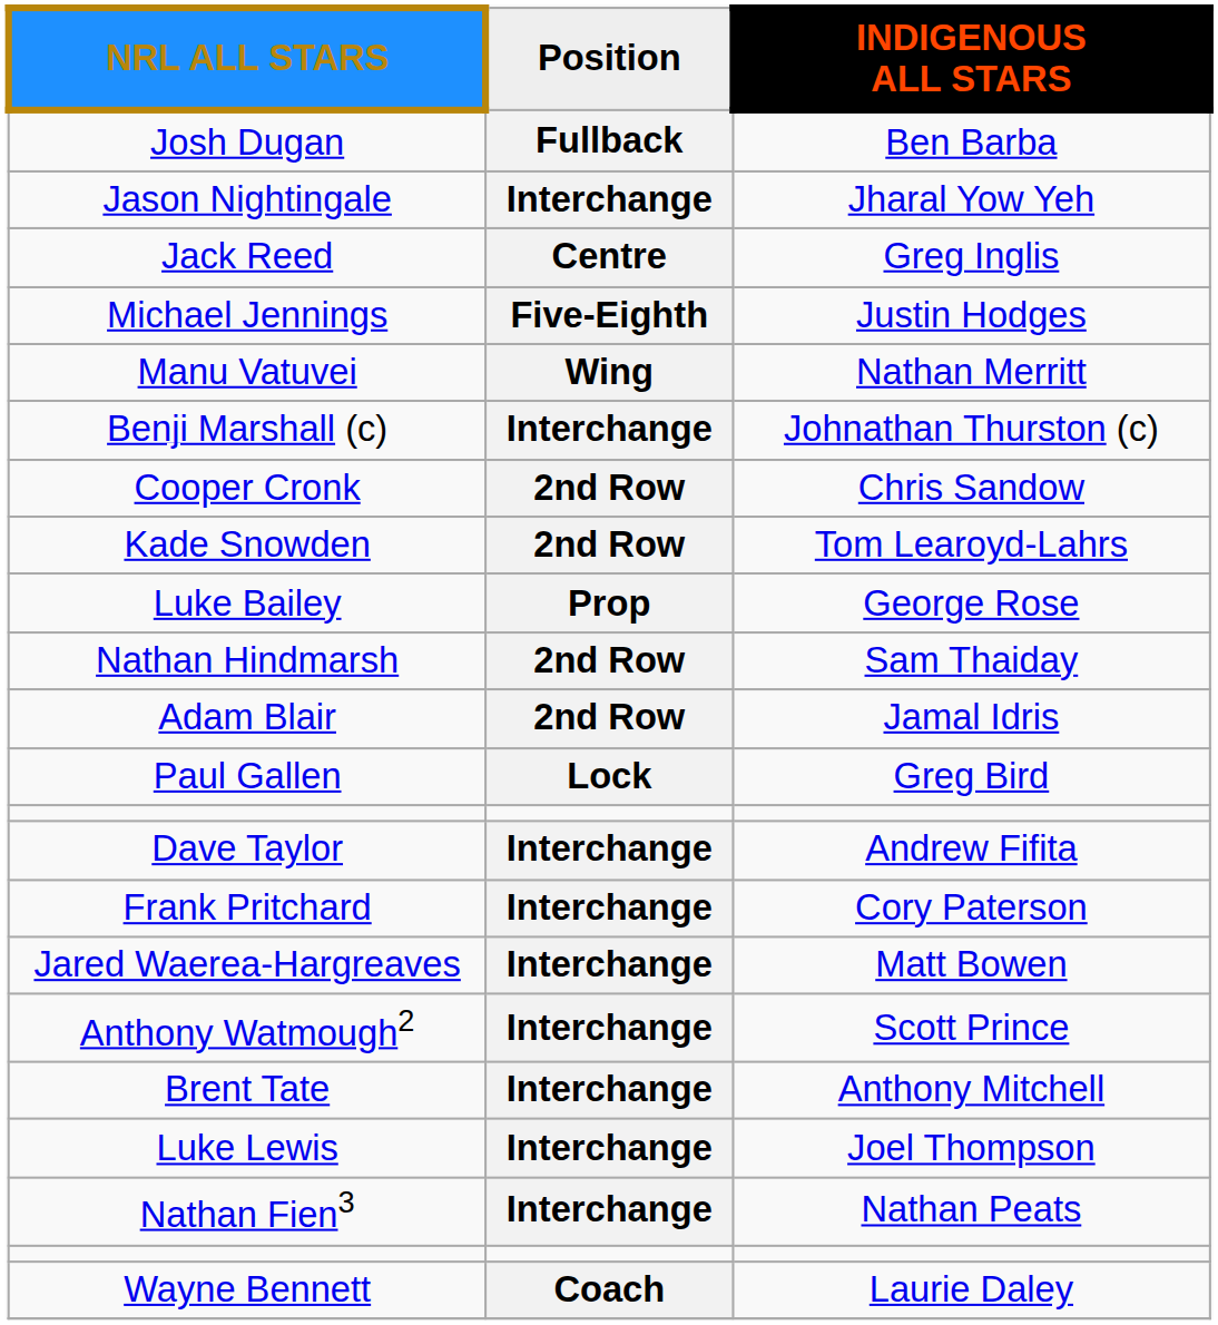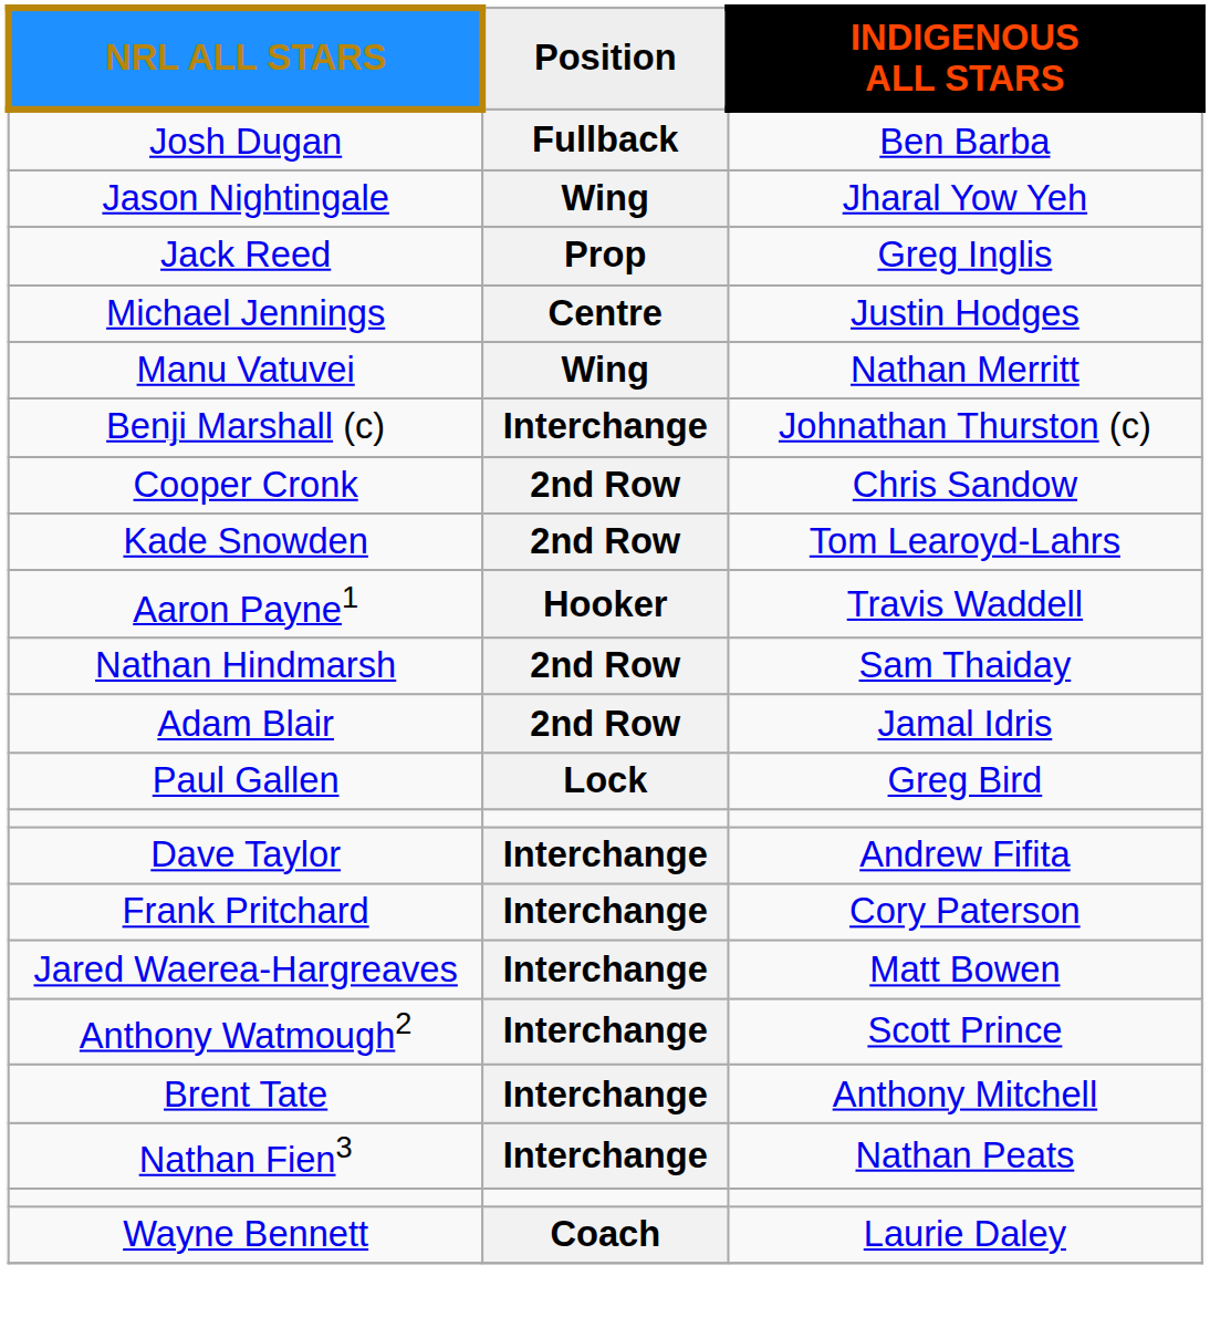 <table style="margin: 1em auto 1em auto" class="wikitable">
 <tr>
 <th align="center" width="200" style="border: 3px solid darkgoldenrod; background: dodgerblue; color: darkgoldenrod">NRL ALL STARS</th>
 <th align="center" width="100" style="background: #eeeeee; color: black">Position</th>
 <th align="center" width="200" style="border: 3px solid black; background: black; color: orangered">INDIGENOUS<br> ALL STARS</th>
 </tr>
 <tr>
 <td align="center"><a href='#'>Josh Dugan</a> </td>
 <th>Fullback</th>
 <td align="center"> <a href='#'>Ben Barba</a></td>
 </tr>
 <tr>
 <td align="center"><a href='#'>Jason Nightingale</a> </td>
-<th>Interchange</th>
+<th>Wing</th>
 <td align="center"> <a href='#'>Jharal Yow Yeh</a></td>
 </tr>
 <tr>
 <td align="center"><a href='#'>Jack Reed</a> </td>
-<th>Centre</th>
+<th>Prop</th>
 <td align="center"> <a href='#'>Greg Inglis</a></td>
 </tr>
 <tr>
 <td align="center"><a href='#'>Michael Jennings</a> </td>
-<th>Five-Eighth</th>
+<th>Centre</th>
 <td align="center"> <a href='#'>Justin Hodges</a></td>
 </tr>
 <tr>
 <td align="center"><a href='#'>Manu Vatuvei</a> </td>
 <th>Wing</th>
 <td align="center"> <a href='#'>Nathan Merritt</a></td>
 </tr>
 <tr>
 <td align="center"><a href='#'>Benji Marshall</a> (c) </td>
 <th>Interchange</th>
 <td align="center"> <a href='#'>Johnathan Thurston</a> (c)</td>
 </tr>
 <tr>
 <td align="center"><a href='#'>Cooper Cronk</a> </td>
 <th>2nd Row</th>
 <td align="center"> <a href='#'>Chris Sandow</a></td>
 </tr>
 <tr>
 <td align="center"><a href='#'>Kade Snowden</a> </td>
 <th>2nd Row</th>
 <td align="center">  <a href='#'>Tom Learoyd-Lahrs</a></td>
 </tr>
 <tr>
-<td align="center"><a href='#'>Luke Bailey</a> </td>
-<th>Prop</th>
-<td align="center"> <a href='#'>George Rose</a></td>
+<td align="center"><a href='#'>Aaron Payne</a><sup>1</sup> </td>
+<th>Hooker</th>
+<td align="center"> <a href='#'>Travis Waddell</a></td>
 </tr>
 <tr>
 <td align="center"><a href='#'>Nathan Hindmarsh</a> </td>
 <th>2nd Row</th>
 <td align="center"> <a href='#'>Sam Thaiday</a></td>
 </tr>
 <tr>
 <td align="center"><a href='#'>Adam Blair</a> </td>
 <th>2nd Row</th>
 <td align="center"> <a href='#'>Jamal Idris</a></td>
 </tr>
 <tr>
 <td align="center"><a href='#'>Paul Gallen</a> </td>
 <th>Lock</th>
 <td align="center"> <a href='#'>Greg Bird</a></td>
 </tr>
 <tr>
 <td></td>
 <td></td>
 <td></td>
 </tr>
 <tr>
 <td align="center"><a href='#'>Dave Taylor</a> </td>
 <th>Interchange</th>
 <td align="center"> <a href='#'>Andrew Fifita</a></td>
 </tr>
 <tr>
 <td align="center"><a href='#'>Frank Pritchard</a> </td>
 <th>Interchange</th>
 <td align="center"> <a href='#'>Cory Paterson</a></td>
 </tr>
 <tr>
 <td align="center"><a href='#'>Jared Waerea-Hargreaves</a> </td>
 <th>Interchange</th>
 <td align="center"> <a href='#'>Matt Bowen</a></td>
 </tr>
 <tr>
 <td align="center"><a href='#'>Anthony Watmough</a><sup>2</sup>  </td>
 <th>Interchange</th>
 <td align="center"> <a href='#'>Scott Prince</a></td>
 </tr>
 <tr>
 <td align="center"><a href='#'>Brent Tate</a> </td>
 <th>Interchange</th>
 <td align="center"> <a href='#'>Anthony Mitchell</a></td>
 </tr>
 <tr>
-<td align="center"><a href='#'>Luke Lewis</a> </td>
-<th>Interchange</th>
-<td align="center"> <a href='#'>Joel Thompson</a></td>
-</tr>
-<tr>
 <td align="center"><a href='#'>Nathan Fien</a><sup>3</sup>  </td>
 <th>Interchange</th>
 <td align="center"> <a href='#'>Nathan Peats</a></td>
 </tr>
 <tr>
 <td></td>
 <td></td>
 <td></td>
 </tr>
 <tr>
 <td align="center"><a href='#'>Wayne Bennett</a> </td>
 <th><strong>Coach</strong></th>
 <td align="center"> <a href='#'>Laurie Daley</a></td>
 </tr>
 <tr>
 </tr>
 </table>
